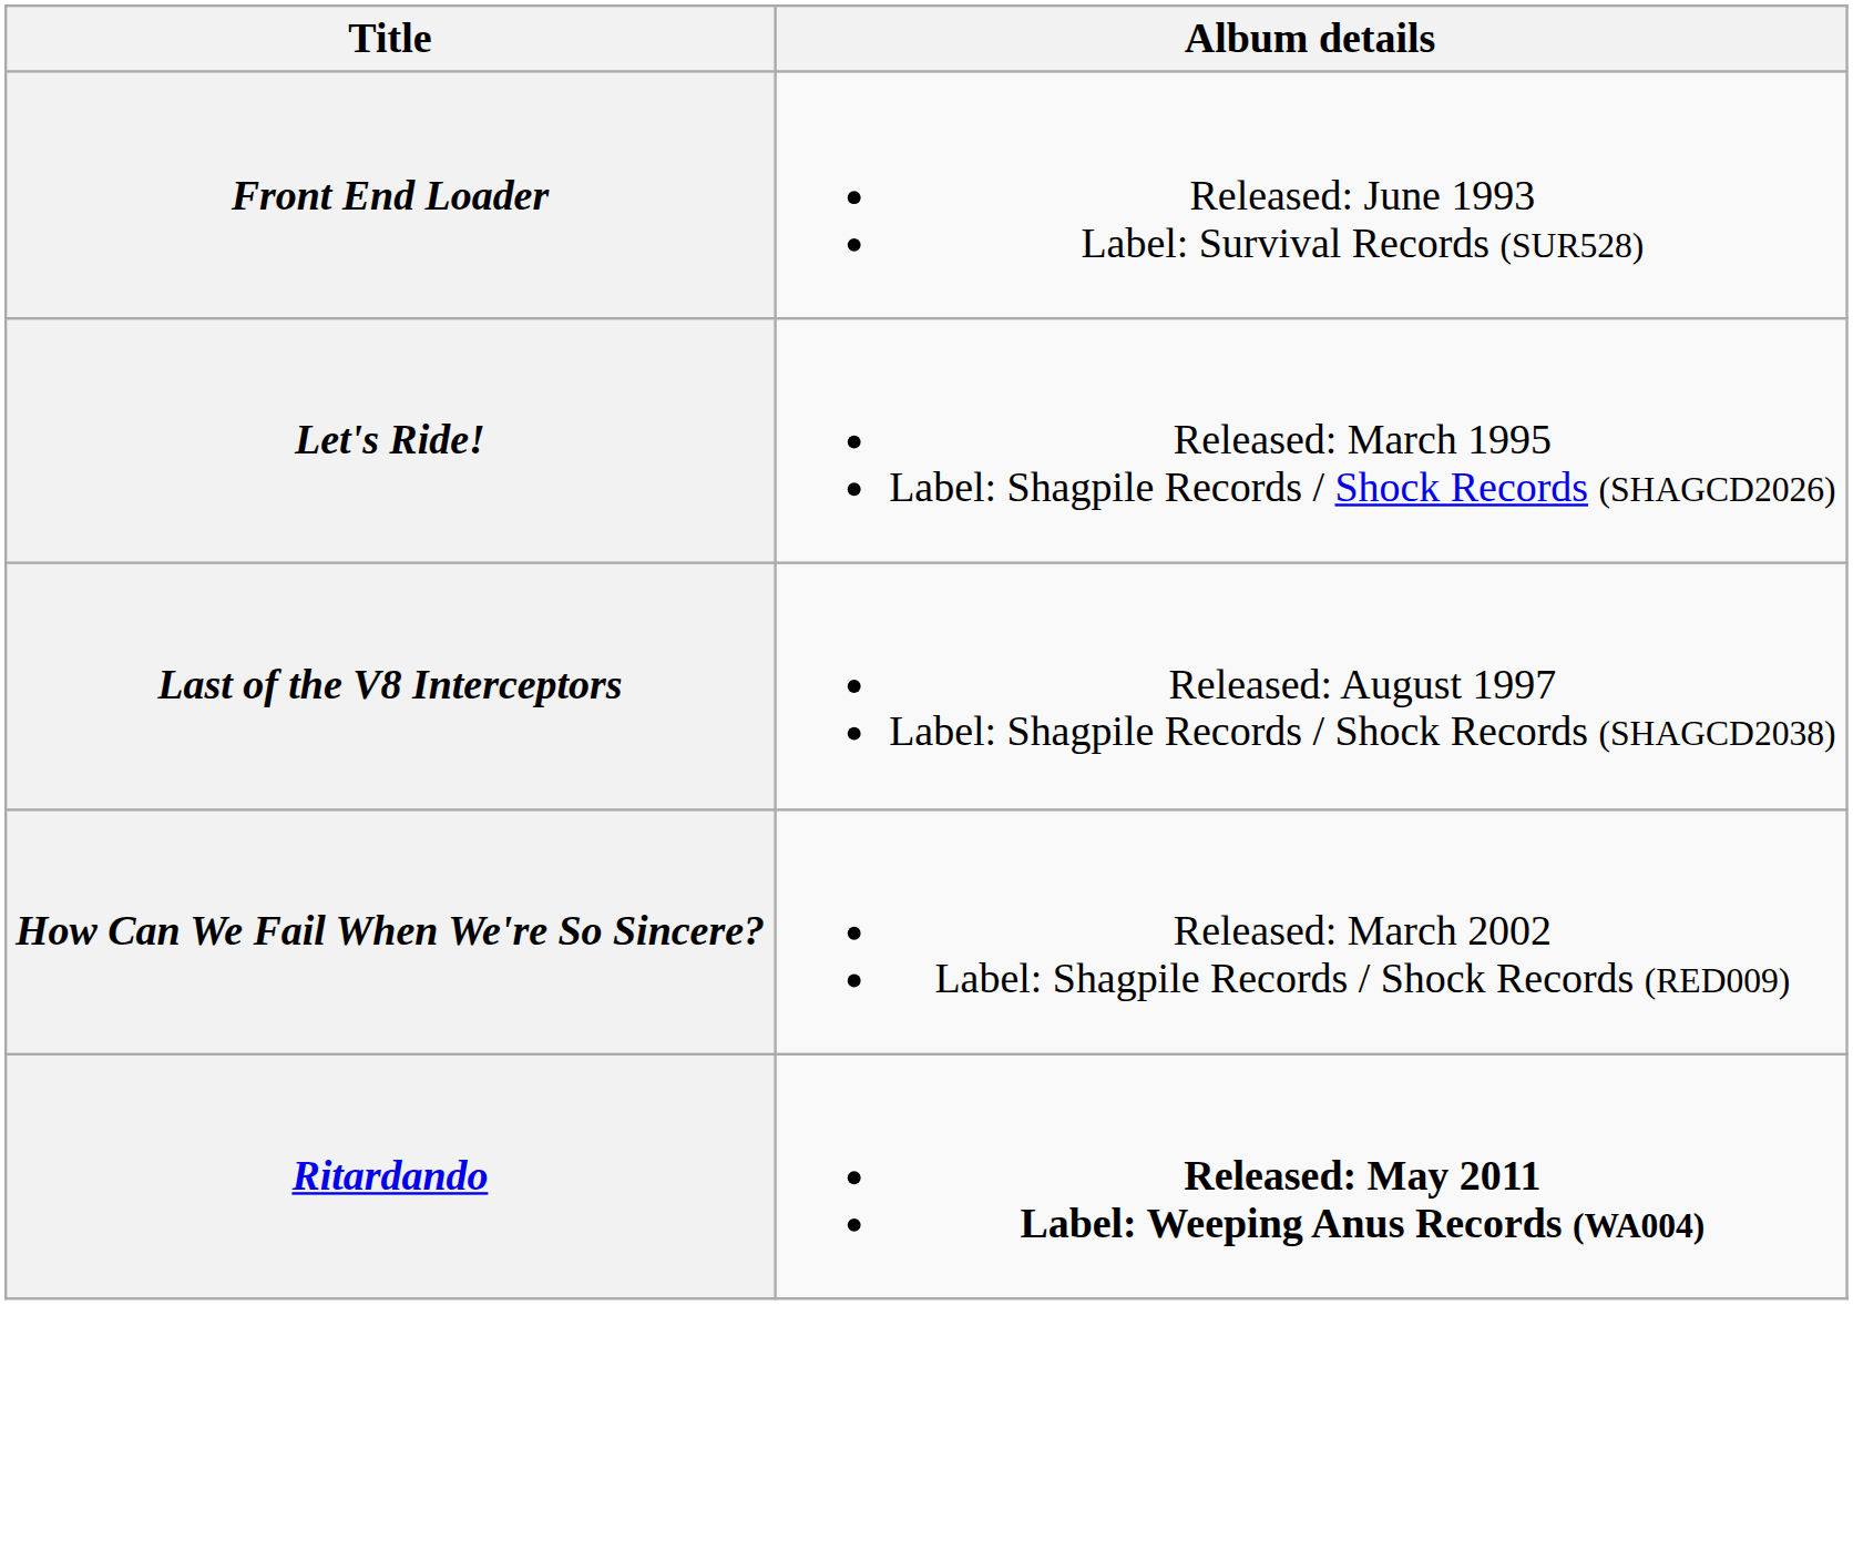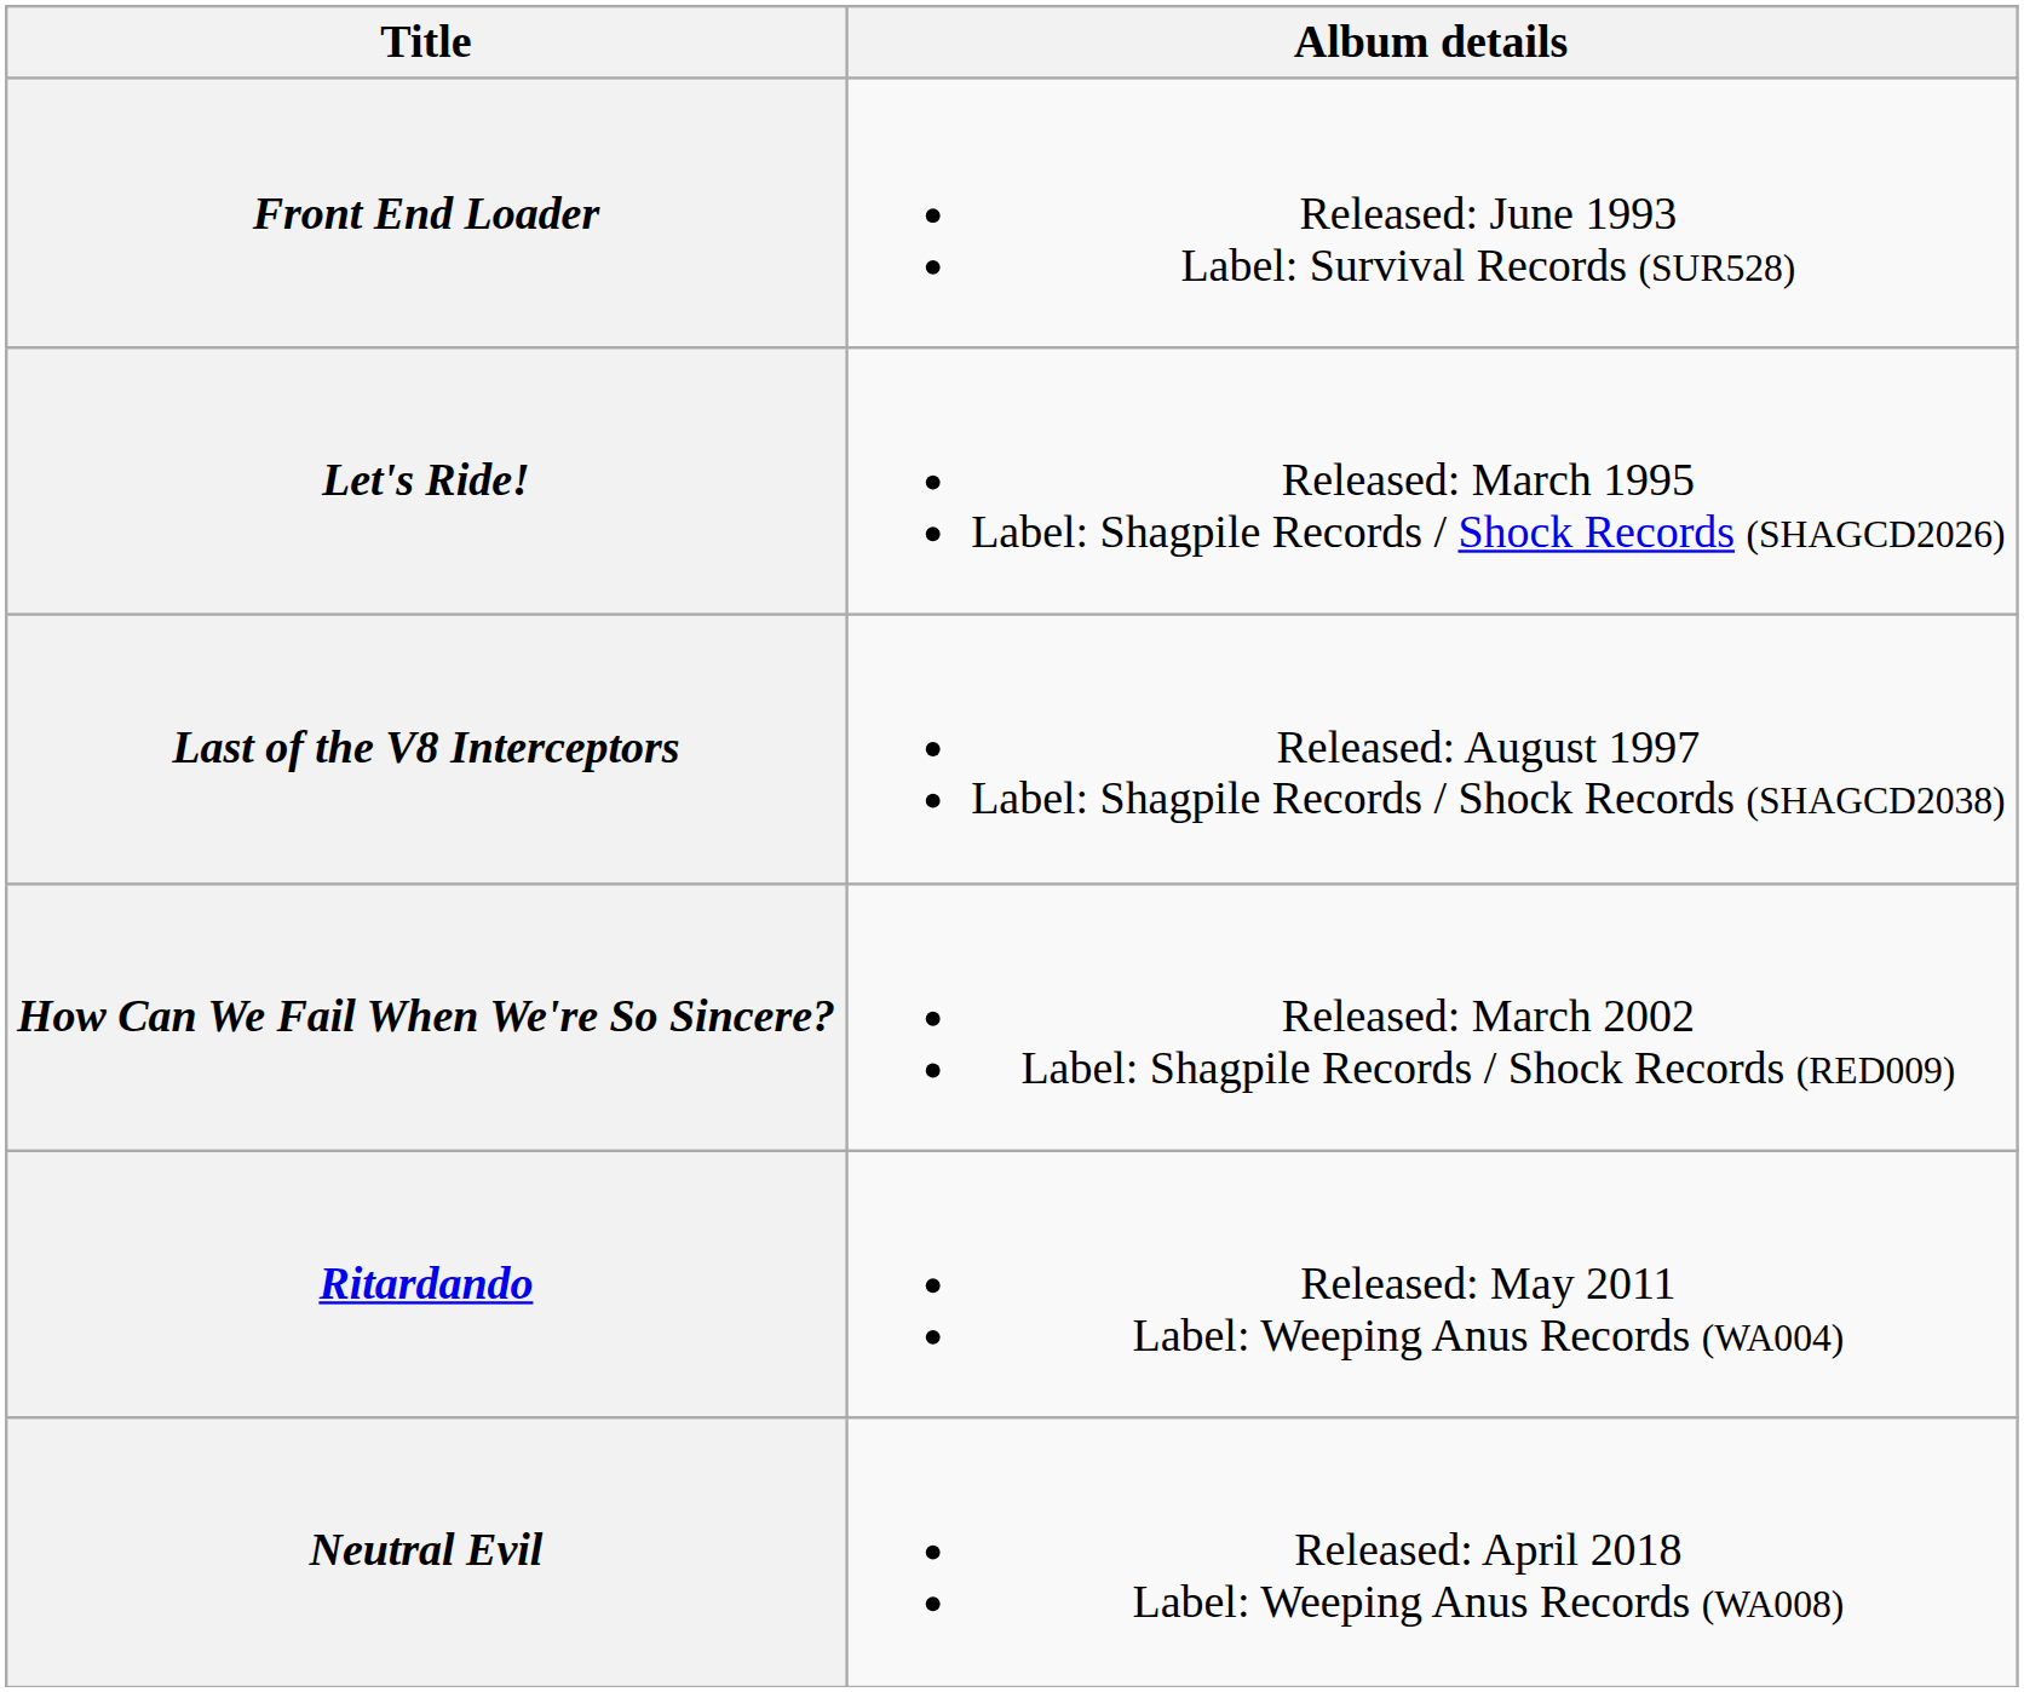 <table class="wikitable plainrowheaders" style="text-align:center;" border="1">
 <tr>
 <th scope="col">Title</th>
 <th scope="col">Album details</th>
 </tr>
 <tr>
 <th scope="row"><em>Front End Loader</em></th>
 <td><br><ul><li>Released: June 1993</li><li>Label: Survival Records <small>(SUR528)</small></li></ul></td>
 </tr>
 <tr>
 <th scope="row"><em>Let's Ride!</em></th>
 <td><br><ul><li>Released: March 1995</li><li>Label: Shagpile Records / <a href='#'>Shock Records</a> <small>(SHAGCD2026)</small></li></ul></td>
 </tr>
 <tr>
 <th scope="row"><em>Last of the V8 Interceptors</em></th>
 <td><br><ul><li>Released: August 1997</li><li>Label: Shagpile Records / Shock Records <small>(SHAGCD2038)</small></li></ul></td>
 </tr>
 <tr>
 <th scope="row"><em>How Can We Fail When We're So Sincere?</em></th>
 <td><br><ul><li>Released: March 2002</li><li>Label: Shagpile Records / Shock Records <small>(RED009)</small></li></ul></td>
 </tr>
 <tr>
 <th scope="row"><em><a href='#'>Ritardando</a></em></th>
-<td><strong><br><ul><li>Released: May 2011</li><li>Label: Weeping Anus Records <small>(WA004)</small></li></ul></strong></td>
+<td><br><ul><li>Released: May 2011</li><li>Label: Weeping Anus Records <small>(WA004)</small></li></ul></td>
+</tr>
+<tr>
+<th scope="row"><em>Neutral Evil</em></th>
+<td><br><ul><li>Released: April 2018</li><li>Label: Weeping Anus Records <small>(WA008)</small></li></ul></td>
 </tr>
 </table>
